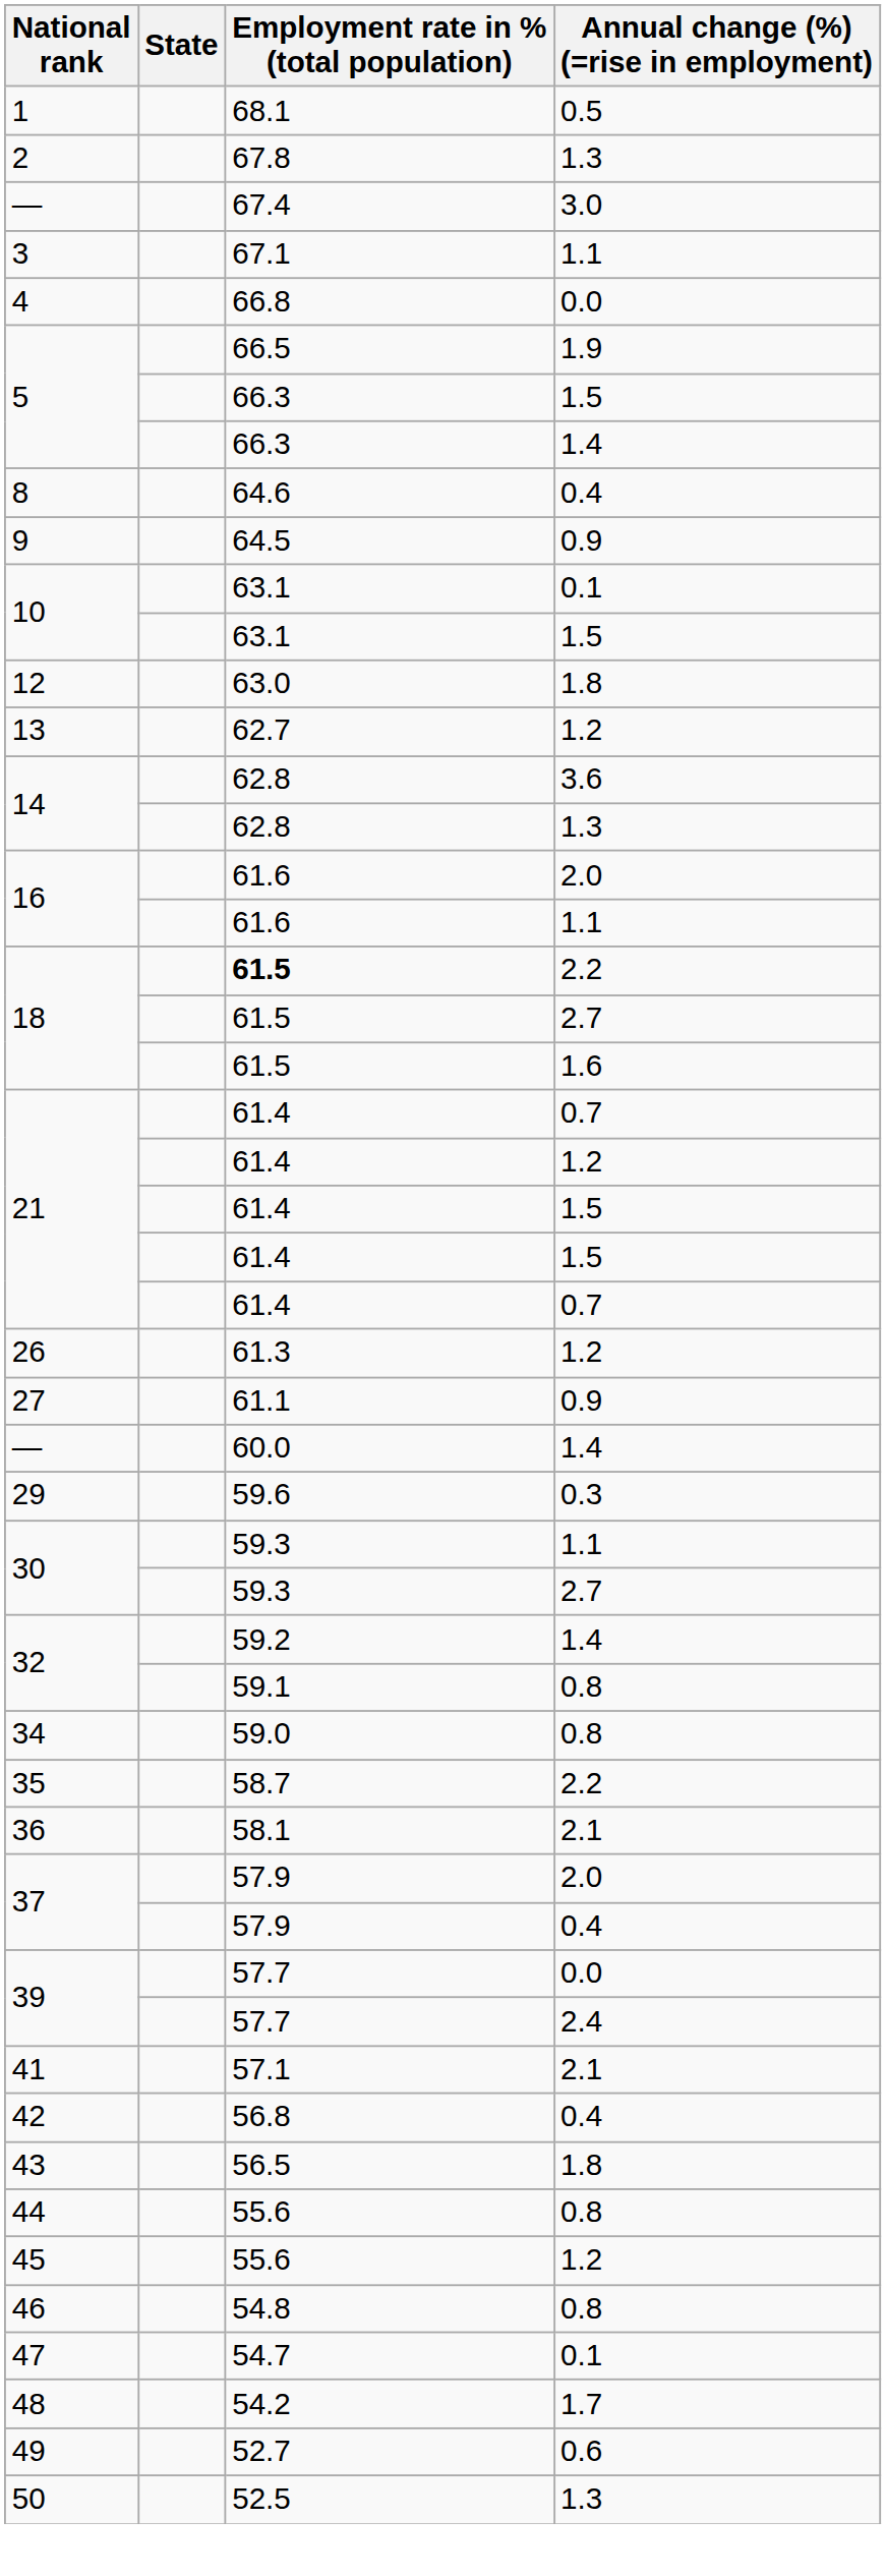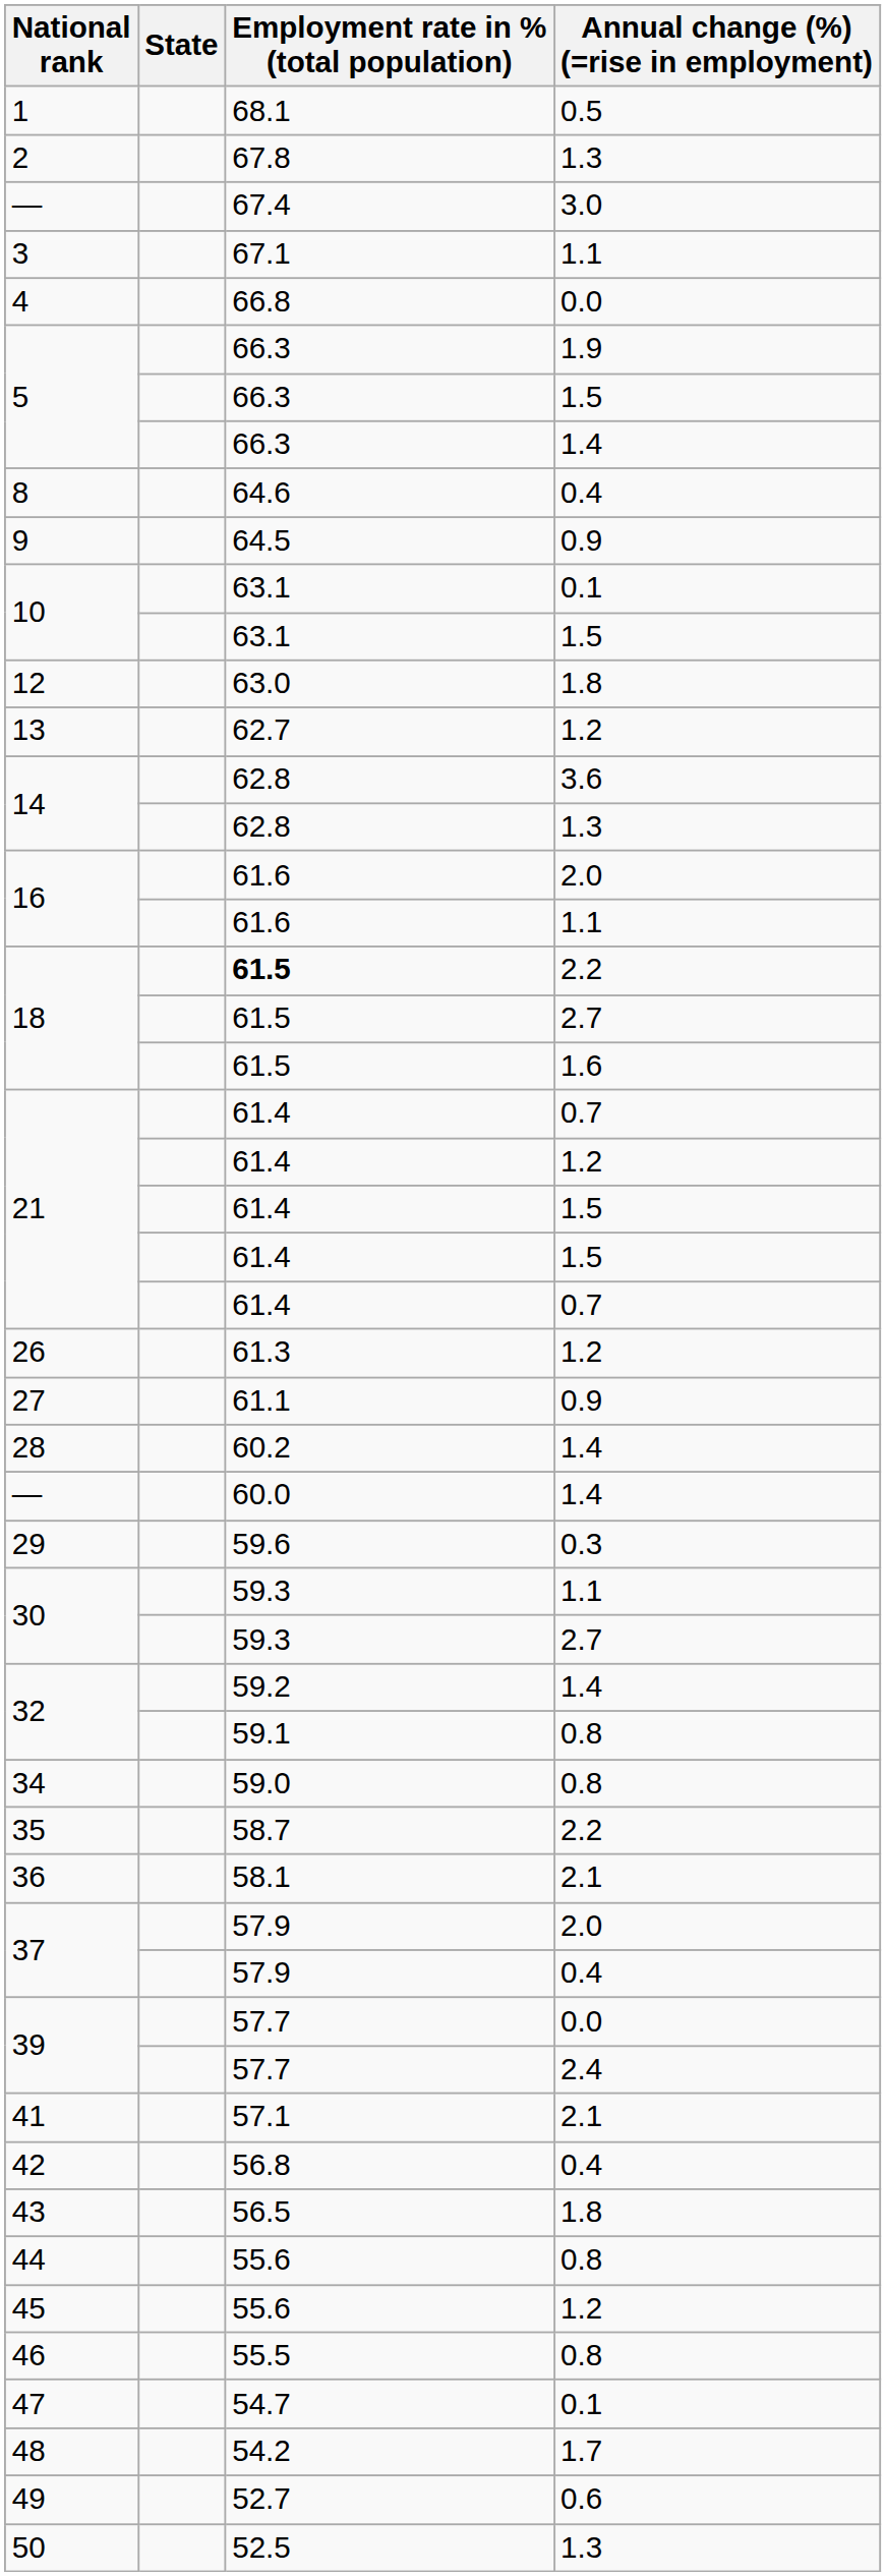 <table class="wikitable sortable" style="text-align: left">
 <tr>
 <th data-sort-type="number">National<br>rank</th>
 <th>State</th>
 <th>Employment rate in %<br>(total population)</th>
 <th>Annual change (%)<br>(=rise in employment)</th>
 </tr>
 <tr>
 <td>1</td>
 <td></td>
 <td>68.1</td>
 <td> 0.5</td>
 </tr>
 <tr>
 <td>2</td>
 <td></td>
 <td>67.8</td>
 <td> 1.3</td>
 </tr>
 <tr>
 <td>—</td>
 <td></td>
 <td>67.4</td>
 <td> 3.0</td>
 </tr>
 <tr>
 <td>3</td>
 <td></td>
 <td>67.1</td>
 <td> 1.1</td>
 </tr>
 <tr>
 <td>4</td>
 <td></td>
 <td>66.8</td>
 <td> 0.0</td>
 </tr>
 <tr>
 <td rowspan="3">5</td>
 <td></td>
-<td>66.5</td>
+<td>66.3</td>
 <td> 1.9</td>
 </tr>
 <tr>
 <td></td>
 <td>66.3</td>
 <td> 1.5</td>
 </tr>
 <tr>
 <td></td>
 <td>66.3</td>
 <td> 1.4</td>
 </tr>
 <tr>
 <td>8</td>
 <td></td>
 <td>64.6</td>
 <td> 0.4</td>
 </tr>
 <tr>
 <td>9</td>
 <td></td>
 <td>64.5</td>
 <td> 0.9</td>
 </tr>
 <tr>
 <td rowspan="2">10</td>
 <td></td>
 <td>63.1</td>
 <td> 0.1</td>
 </tr>
 <tr>
 <td></td>
 <td>63.1</td>
 <td> 1.5</td>
 </tr>
 <tr>
 <td>12</td>
 <td></td>
 <td>63.0</td>
 <td> 1.8</td>
 </tr>
 <tr>
 <td>13</td>
 <td></td>
 <td>62.7</td>
 <td> 1.2</td>
 </tr>
 <tr>
 <td rowspan="2">14</td>
 <td></td>
 <td>62.8</td>
 <td> 3.6</td>
 </tr>
 <tr>
 <td></td>
 <td>62.8</td>
 <td> 1.3</td>
 </tr>
 <tr>
 <td rowspan="2">16</td>
 <td></td>
 <td>61.6</td>
 <td> 2.0</td>
 </tr>
 <tr>
 <td></td>
 <td>61.6</td>
 <td> 1.1</td>
 </tr>
 <tr>
 <td rowspan="3">18</td>
 <td></td>
 <td><strong>61.5</strong></td>
 <td> 2.2</td>
 </tr>
 <tr>
 <td></td>
 <td>61.5</td>
 <td> 2.7</td>
 </tr>
 <tr>
 <td></td>
 <td>61.5</td>
 <td> 1.6</td>
 </tr>
 <tr>
 <td rowspan="5">21</td>
 <td></td>
 <td>61.4</td>
 <td> 0.7</td>
 </tr>
 <tr>
 <td></td>
 <td>61.4</td>
 <td> 1.2</td>
 </tr>
 <tr>
 <td></td>
 <td>61.4</td>
 <td> 1.5</td>
 </tr>
 <tr>
 <td></td>
 <td>61.4</td>
 <td> 1.5</td>
 </tr>
 <tr>
 <td></td>
 <td>61.4</td>
 <td> 0.7</td>
 </tr>
 <tr>
 <td>26</td>
 <td></td>
 <td>61.3</td>
 <td> 1.2</td>
 </tr>
 <tr>
 <td>27</td>
 <td></td>
 <td>61.1</td>
 <td> 0.9</td>
 </tr>
 <tr>
+<td>28</td>
+<td></td>
+<td>60.2</td>
+<td> 1.4</td>
+</tr>
+<tr>
 <td>—</td>
 <td></td>
 <td>60.0</td>
 <td> 1.4</td>
 </tr>
 <tr>
 <td>29</td>
 <td></td>
 <td>59.6</td>
 <td> 0.3</td>
 </tr>
 <tr>
 <td rowspan="2">30</td>
 <td></td>
 <td>59.3</td>
 <td> 1.1</td>
 </tr>
 <tr>
 <td></td>
 <td>59.3</td>
 <td> 2.7</td>
 </tr>
 <tr>
 <td rowspan="2">32</td>
 <td></td>
 <td>59.2</td>
 <td> 1.4</td>
 </tr>
 <tr>
 <td></td>
 <td>59.1</td>
 <td> 0.8</td>
 </tr>
 <tr>
 <td>34</td>
 <td></td>
 <td>59.0</td>
 <td> 0.8</td>
 </tr>
 <tr>
 <td>35</td>
 <td></td>
 <td>58.7</td>
 <td> 2.2</td>
 </tr>
 <tr>
 <td>36</td>
 <td></td>
 <td>58.1</td>
 <td> 2.1</td>
 </tr>
 <tr>
 <td rowspan="2">37</td>
 <td></td>
 <td>57.9</td>
 <td> 2.0</td>
 </tr>
 <tr>
 <td></td>
 <td>57.9</td>
 <td> 0.4</td>
 </tr>
 <tr>
 <td rowspan="2">39</td>
 <td></td>
 <td>57.7</td>
 <td> 0.0</td>
 </tr>
 <tr>
 <td></td>
 <td>57.7</td>
 <td> 2.4</td>
 </tr>
 <tr>
 <td>41</td>
 <td></td>
 <td>57.1</td>
 <td> 2.1</td>
 </tr>
 <tr>
 <td>42</td>
 <td></td>
 <td>56.8</td>
 <td> 0.4</td>
 </tr>
 <tr>
 <td>43</td>
 <td></td>
 <td>56.5</td>
 <td> 1.8</td>
 </tr>
 <tr>
 <td>44</td>
 <td></td>
 <td>55.6</td>
 <td> 0.8</td>
 </tr>
 <tr>
 <td>45</td>
 <td></td>
 <td>55.6</td>
 <td> 1.2</td>
 </tr>
 <tr>
 <td>46</td>
 <td></td>
-<td>54.8</td>
+<td>55.5</td>
 <td> 0.8</td>
 </tr>
 <tr>
 <td>47</td>
 <td></td>
 <td>54.7</td>
 <td> 0.1</td>
 </tr>
 <tr>
 <td>48</td>
 <td></td>
 <td>54.2</td>
 <td> 1.7</td>
 </tr>
 <tr>
 <td>49</td>
 <td align="left"></td>
 <td>52.7</td>
 <td> 0.6</td>
 </tr>
 <tr>
 <td>50</td>
 <td></td>
 <td>52.5</td>
 <td> 1.3</td>
 </tr>
 </table>
